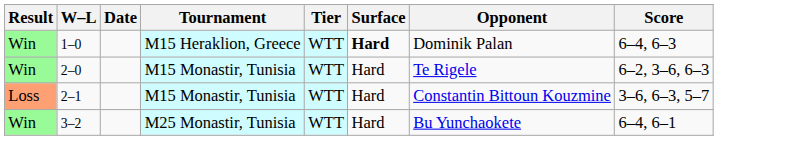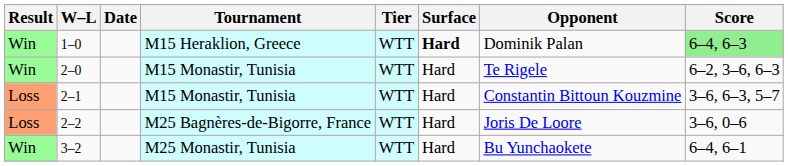 <table class="sortable wikitable">
 <tr>
 <th>Result</th>
 <th class="unsortable">W–L</th>
 <th>Date</th>
 <th>Tournament</th>
 <th>Tier</th>
 <th>Surface</th>
 <th>Opponent</th>
 <th class="unsortable">Score</th>
 </tr>
 <tr>
 <td bgcolor=98FB98>Win</td>
 <td><small>1–0</small></td>
 <td></td>
 <td style="background:#cffcff;">M15 Heraklion, Greece</td>
 <td style="background:#cffcff;">WTT</td>
 <td><strong>Hard</strong></td>
 <td> Dominik Palan</td>
-<td>6–4, 6–3</td>
+<td style="background: lightgreen;">6–4, 6–3</td>
 </tr>
 <tr>
 <td bgcolor=98FB98>Win</td>
 <td><small>2–0</small></td>
 <td></td>
 <td style="background:#cffcff;">M15 Monastir, Tunisia</td>
 <td style="background:#cffcff;">WTT</td>
 <td>Hard</td>
 <td> <a href='#'>Te Rigele</a></td>
 <td>6–2, 3–6, 6–3</td>
 </tr>
 <tr>
 <td bgcolor=FFA074>Loss</td>
 <td><small>2–1</small></td>
 <td></td>
 <td style="background:#cffcff;">M15 Monastir, Tunisia</td>
 <td style="background:#cffcff;">WTT</td>
 <td>Hard</td>
 <td> <a href='#'>Constantin Bittoun Kouzmine</a></td>
 <td>3–6, 6–3, 5–7</td>
 </tr>
 <tr>
+<td bgcolor=FFA074>Loss</td>
+<td><small>2–2</small></td>
+<td></td>
+<td style="background:#cffcff;">M25 Bagnères-de-Bigorre, France</td>
+<td style="background:#cffcff;">WTT</td>
+<td>Hard</td>
+<td> <a href='#'>Joris De Loore</a></td>
+<td>3–6, 0–6</td>
+</tr>
+<tr>
 <td bgcolor=98FB98>Win</td>
 <td><small>3–2</small></td>
 <td></td>
 <td style="background:#cffcff;">M25 Monastir, Tunisia</td>
 <td style="background:#cffcff;">WTT</td>
 <td>Hard</td>
 <td> <a href='#'>Bu Yunchaokete</a></td>
 <td>6–4, 6–1</td>
 </tr>
 </table>
